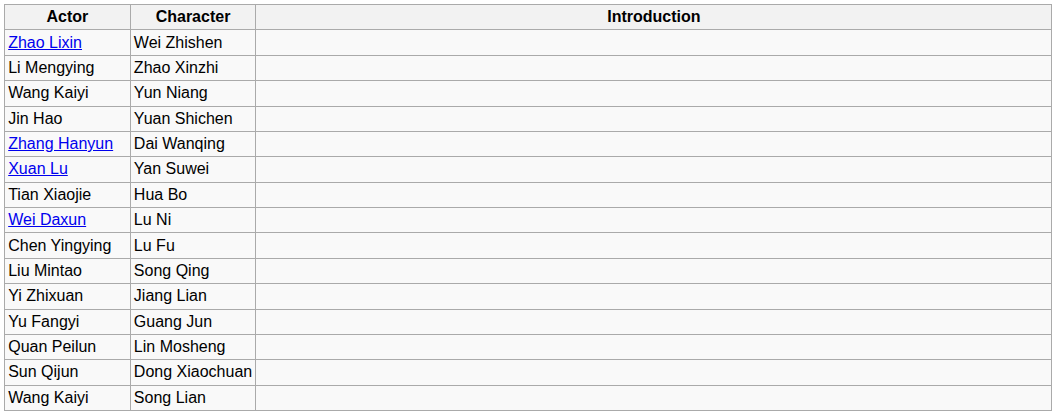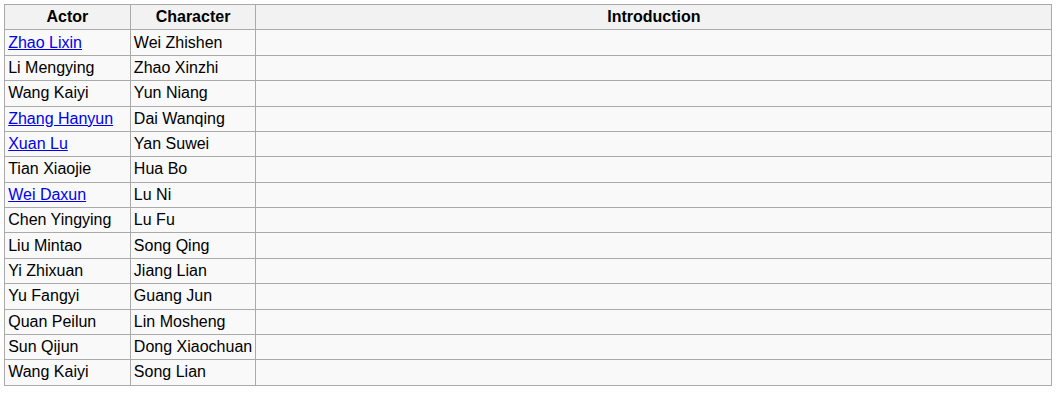 <table class="wikitable">
 <tr>
 <th style="width:12%">Actor</th>
 <th style="width:12%">Character</th>
 <th>Introduction</th>
 </tr>
 <tr>
 <td><a href='#'>Zhao Lixin</a></td>
 <td>Wei Zhishen</td>
 <td></td>
 </tr>
 <tr>
 <td>Li Mengying</td>
 <td>Zhao Xinzhi</td>
 <td></td>
 </tr>
 <tr>
 <td>Wang Kaiyi</td>
 <td>Yun Niang</td>
-<td></td>
-</tr>
-<tr>
-<td>Jin Hao</td>
-<td>Yuan Shichen</td>
 <td></td>
 </tr>
 <tr>
 <td><a href='#'>Zhang Hanyun</a></td>
 <td>Dai Wanqing</td>
 <td></td>
 </tr>
 <tr>
 <td><a href='#'>Xuan Lu</a></td>
 <td>Yan Suwei</td>
 <td></td>
 </tr>
 <tr>
 <td>Tian Xiaojie</td>
 <td>Hua Bo</td>
 <td></td>
 </tr>
 <tr>
 <td><a href='#'>Wei Daxun</a></td>
 <td>Lu Ni</td>
 <td></td>
 </tr>
 <tr>
 <td>Chen Yingying</td>
 <td>Lu Fu</td>
 <td></td>
 </tr>
 <tr>
 <td>Liu Mintao</td>
 <td>Song Qing</td>
 <td></td>
 </tr>
 <tr>
 <td>Yi Zhixuan</td>
 <td>Jiang Lian</td>
 <td></td>
 </tr>
 <tr>
 <td>Yu Fangyi</td>
 <td>Guang Jun</td>
 <td></td>
 </tr>
 <tr>
 <td>Quan Peilun</td>
 <td>Lin Mosheng</td>
 <td></td>
 </tr>
 <tr>
 <td>Sun Qijun</td>
 <td>Dong Xiaochuan</td>
 <td></td>
 </tr>
 <tr>
 <td>Wang Kaiyi</td>
 <td>Song Lian</td>
 <td></td>
 </tr>
 </table>
